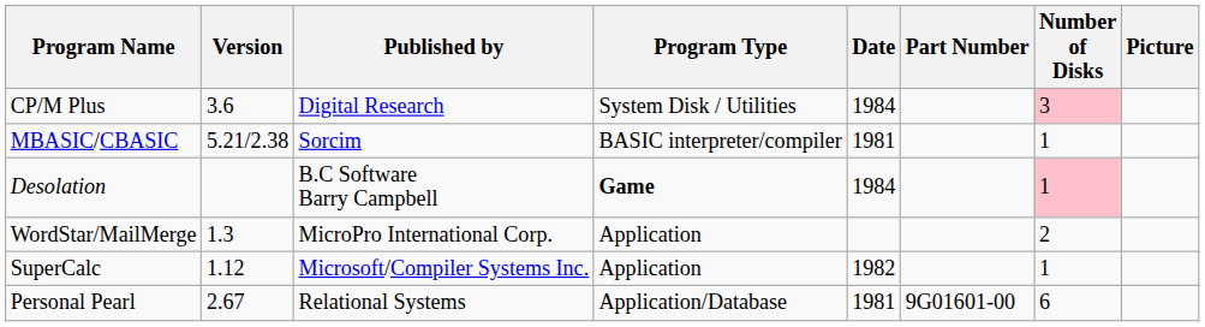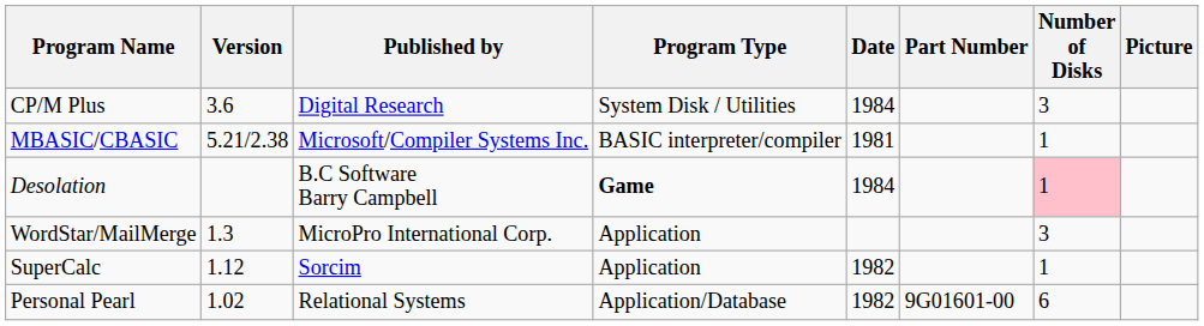 <table class="wikitable" border="1">
 <tr>
 <th>Program Name</th>
 <th>Version</th>
 <th>Published by</th>
 <th>Program Type</th>
 <th>Date</th>
 <th>Part Number</th>
 <th>Number <br> of <br>Disks</th>
 <th>Picture</th>
 </tr>
 <tr>
 <td>CP/M Plus</td>
 <td>3.6</td>
 <td><a href='#'>Digital Research</a></td>
 <td>System Disk / Utilities</td>
 <td>1984</td>
 <td></td>
-<td style="background: pink;">3</td>
+<td>3</td>
 <td></td>
 </tr>
 <tr>
 <td><a href='#'>MBASIC</a>/<a href='#'>CBASIC</a></td>
 <td>5.21/2.38</td>
-<td><a href='#'>Sorcim</a></td>
+<td><a href='#'>Microsoft</a>/<a href='#'>Compiler Systems Inc.</a></td>
 <td>BASIC interpreter/compiler</td>
 <td>1981</td>
 <td></td>
 <td>1</td>
 <td></td>
 </tr>
 <tr>
 <td><em>Desolation</em></td>
 <td></td>
 <td>B.C Software <br> Barry Campbell</td>
 <td><strong>Game</strong></td>
 <td>1984</td>
 <td></td>
 <td style="background: pink;">1</td>
 <td></td>
 </tr>
 <tr>
 <td>WordStar/MailMerge</td>
 <td>1.3</td>
 <td>MicroPro International Corp.</td>
 <td>Application</td>
 <td></td>
 <td></td>
-<td>2</td>
+<td>3</td>
 <td></td>
 </tr>
 <tr>
 <td>SuperCalc</td>
 <td>1.12</td>
-<td><a href='#'>Microsoft</a>/<a href='#'>Compiler Systems Inc.</a></td>
+<td><a href='#'>Sorcim</a></td>
 <td>Application</td>
 <td>1982</td>
 <td></td>
 <td>1</td>
 <td></td>
 </tr>
 <tr>
 <td>Personal Pearl</td>
-<td>2.67</td>
+<td>1.02</td>
 <td>Relational Systems</td>
 <td>Application/Database</td>
-<td>1981</td>
+<td>1982</td>
 <td>9G01601-00</td>
 <td>6</td>
 <td></td>
 </tr>
 </table>
